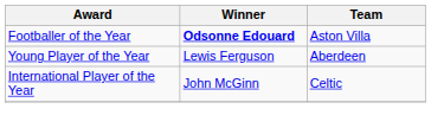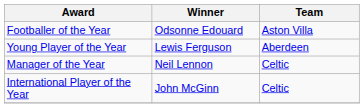 <table class="wikitable">
 <tr>
 <th width=210>Award</th>
 <th width=150>Winner</th>
 <th width=140>Team</th>
 </tr>
 <tr>
 <td><a href='#'>Footballer of the Year</a></td>
-<td><strong><a href='#'>Odsonne Edouard</a></strong></td>
+<td><a href='#'>Odsonne Edouard</a></td>
 <td><a href='#'>Aston Villa</a></td>
 </tr>
 <tr>
 <td><a href='#'>Young Player of the Year</a></td>
 <td><a href='#'>Lewis Ferguson</a></td>
 <td><a href='#'>Aberdeen</a></td>
+</tr>
+<tr>
+<td><a href='#'>Manager of the Year</a></td>
+<td><a href='#'>Neil Lennon</a></td>
+<td><a href='#'>Celtic</a></td>
 </tr>
 <tr>
 <td><a href='#'>International Player of the Year</a></td>
 <td><a href='#'>John McGinn</a></td>
 <td><a href='#'>Celtic</a></td>
 </tr>
 <tr>
 </tr>
 </table>
